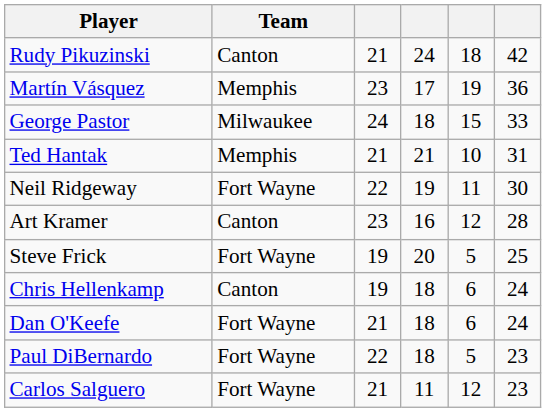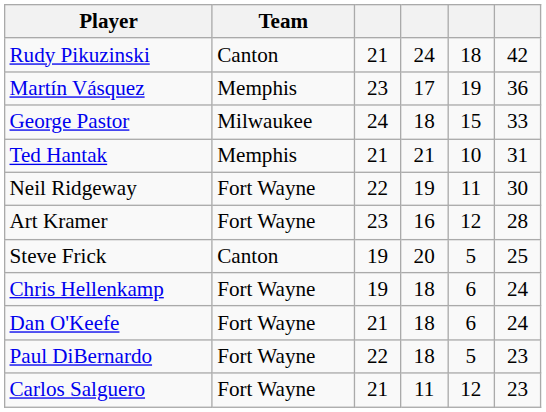 <table class="wikitable">
 <tr>
 <th width=150>Player</th>
 <th width=100>Team</th>
 <th width=28></th>
 <th width=28></th>
 <th width=28></th>
 <th width=28></th>
 </tr>
 <tr align=center>
 <td align=left><a href='#'>Rudy Pikuzinski</a></td>
 <td align=left>Canton</td>
 <td>21</td>
 <td>24</td>
 <td>18</td>
 <td>42</td>
 </tr>
 <tr align=center>
 <td align=left><a href='#'>Martín Vásquez</a></td>
 <td align=left>Memphis</td>
 <td>23</td>
 <td>17</td>
 <td>19</td>
 <td>36</td>
 </tr>
 <tr align=center>
 <td align=left><a href='#'>George Pastor</a></td>
 <td align=left>Milwaukee</td>
 <td>24</td>
 <td>18</td>
 <td>15</td>
 <td>33</td>
 </tr>
 <tr align=center>
 <td align=left><a href='#'>Ted Hantak</a></td>
 <td align=left>Memphis</td>
 <td>21</td>
 <td>21</td>
 <td>10</td>
 <td>31</td>
 </tr>
 <tr align=center>
 <td align=left>Neil Ridgeway</td>
 <td align=left>Fort Wayne</td>
 <td>22</td>
 <td>19</td>
 <td>11</td>
 <td>30</td>
 </tr>
 <tr align=center>
 <td align=left>Art Kramer</td>
-<td align=left>Canton</td>
+<td align=left>Fort Wayne</td>
 <td>23</td>
 <td>16</td>
 <td>12</td>
 <td>28</td>
 </tr>
 <tr align=center>
 <td align=left>Steve Frick</td>
-<td align=left>Fort Wayne</td>
+<td align=left>Canton</td>
 <td>19</td>
 <td>20</td>
 <td>5</td>
 <td>25</td>
 </tr>
 <tr align=center>
 <td align=left><a href='#'>Chris Hellenkamp</a></td>
-<td align=left>Canton</td>
+<td align=left>Fort Wayne</td>
 <td>19</td>
 <td>18</td>
 <td>6</td>
 <td>24</td>
 </tr>
 <tr align=center>
 <td align=left><a href='#'>Dan O'Keefe</a></td>
 <td align=left>Fort Wayne</td>
 <td>21</td>
 <td>18</td>
 <td>6</td>
 <td>24</td>
 </tr>
 <tr align=center>
 <td align=left><a href='#'>Paul DiBernardo</a></td>
 <td align=left>Fort Wayne</td>
 <td>22</td>
 <td>18</td>
 <td>5</td>
 <td>23</td>
 </tr>
 <tr align=center>
 <td align=left><a href='#'>Carlos Salguero</a></td>
 <td align=left>Fort Wayne</td>
 <td>21</td>
 <td>11</td>
 <td>12</td>
 <td>23</td>
 </tr>
 </table>
